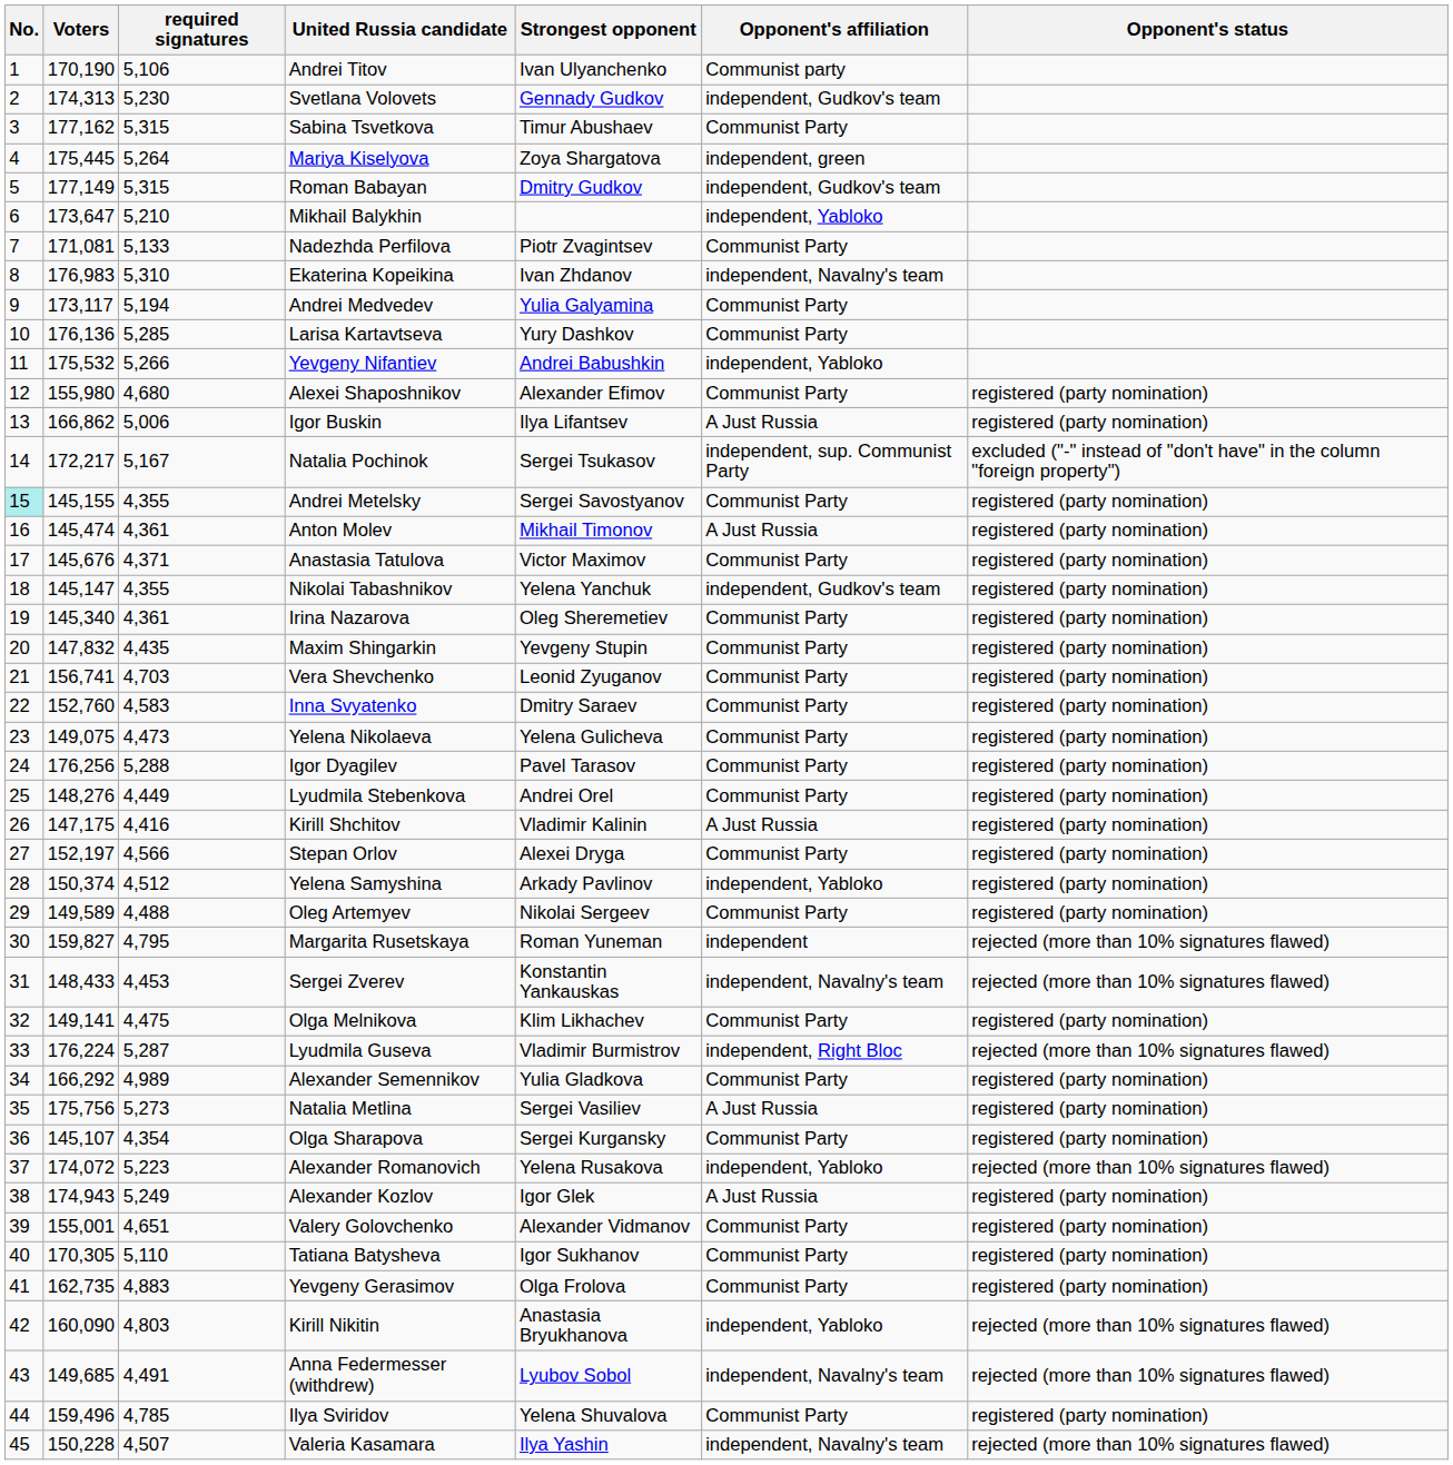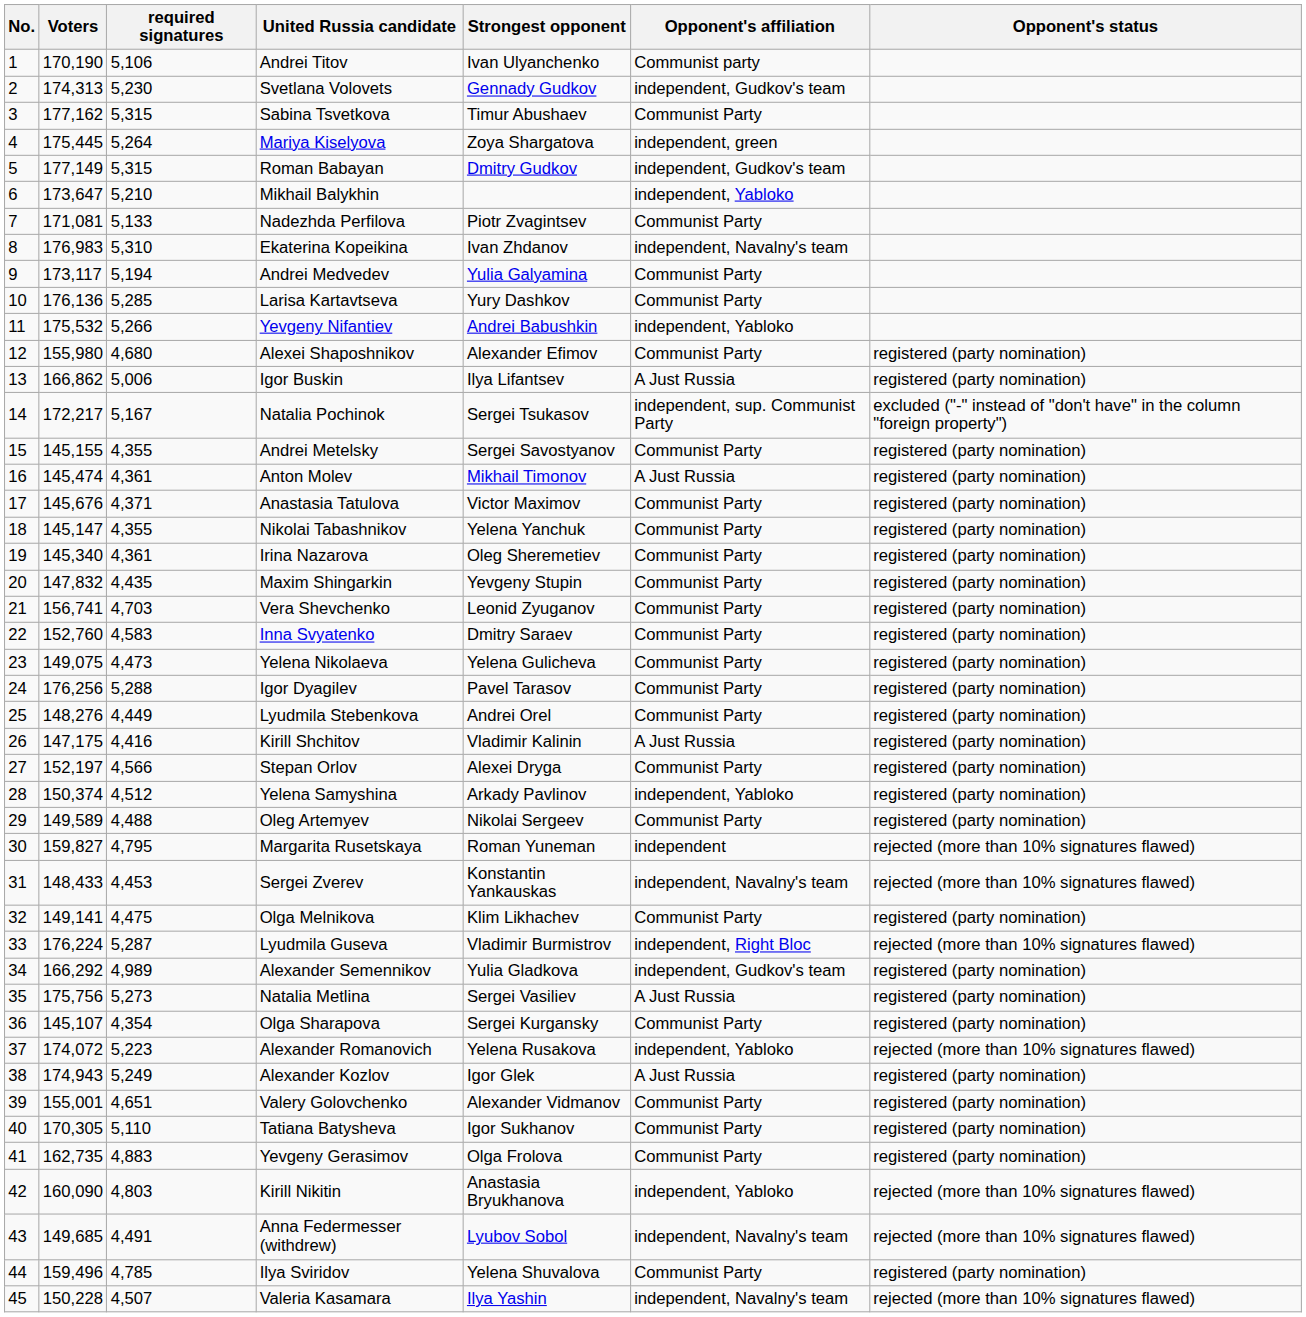 <table class="wikitable sortable">
 <tr>
 <th>No.</th>
 <th>Voters</th>
 <th>required signatures</th>
 <th>United Russia candidate</th>
 <th>Strongest opponent</th>
 <th>Opponent's affiliation</th>
 <th>Opponent's status</th>
 </tr>
 <tr>
 <td>1</td>
 <td>170,190</td>
 <td>5,106</td>
 <td>Andrei Titov</td>
 <td>Ivan Ulyanchenko</td>
 <td>Communist party</td>
 <td></td>
 </tr>
 <tr>
 <td>2</td>
 <td>174,313</td>
 <td>5,230</td>
 <td>Svetlana Volovets</td>
 <td><a href='#'>Gennady Gudkov</a></td>
 <td>independent, Gudkov's team</td>
 <td></td>
 </tr>
 <tr>
 <td>3</td>
 <td>177,162</td>
 <td>5,315</td>
 <td>Sabina Tsvetkova</td>
 <td>Timur Abushaev</td>
 <td>Communist Party</td>
 <td></td>
 </tr>
 <tr>
 <td>4</td>
 <td>175,445</td>
 <td>5,264</td>
 <td><a href='#'>Mariya Kiselyova</a></td>
 <td>Zoya Shargatova</td>
 <td>independent, green</td>
 <td></td>
 </tr>
 <tr>
 <td>5</td>
 <td>177,149</td>
 <td>5,315</td>
 <td>Roman Babayan</td>
 <td><a href='#'>Dmitry Gudkov</a></td>
 <td>independent, Gudkov's team</td>
 <td></td>
 </tr>
 <tr>
 <td>6</td>
 <td>173,647</td>
 <td>5,210</td>
 <td>Mikhail Balykhin</td>
 <td></td>
 <td>independent, <a href='#'>Yabloko</a></td>
 <td></td>
 </tr>
 <tr>
 <td>7</td>
 <td>171,081</td>
 <td>5,133</td>
 <td>Nadezhda Perfilova</td>
 <td>Piotr Zvagintsev</td>
 <td>Communist Party</td>
 <td></td>
 </tr>
 <tr>
 <td>8</td>
 <td>176,983</td>
 <td>5,310</td>
 <td>Ekaterina Kopeikina</td>
 <td>Ivan Zhdanov</td>
 <td>independent, Navalny's team</td>
 <td></td>
 </tr>
 <tr>
 <td>9</td>
 <td>173,117</td>
 <td>5,194</td>
 <td>Andrei Medvedev</td>
 <td><a href='#'>Yulia Galyamina</a></td>
 <td>Communist Party</td>
 <td></td>
 </tr>
 <tr>
 <td>10</td>
 <td>176,136</td>
 <td>5,285</td>
 <td>Larisa Kartavtseva</td>
 <td>Yury Dashkov</td>
 <td>Communist Party</td>
 <td></td>
 </tr>
 <tr>
 <td>11</td>
 <td>175,532</td>
 <td>5,266</td>
 <td><a href='#'>Yevgeny Nifantiev</a></td>
 <td><a href='#'>Andrei Babushkin</a></td>
 <td>independent, Yabloko</td>
 <td></td>
 </tr>
 <tr>
 <td>12</td>
 <td>155,980</td>
 <td>4,680</td>
 <td>Alexei Shaposhnikov</td>
 <td>Alexander Efimov</td>
 <td>Communist Party</td>
 <td>registered (party nomination)</td>
 </tr>
 <tr>
 <td>13</td>
 <td>166,862</td>
 <td>5,006</td>
 <td>Igor Buskin</td>
 <td>Ilya Lifantsev</td>
 <td>A Just Russia</td>
 <td>registered (party nomination)</td>
 </tr>
 <tr>
 <td>14</td>
 <td>172,217</td>
 <td>5,167</td>
 <td>Natalia Pochinok</td>
 <td>Sergei Tsukasov</td>
 <td>independent, sup. Communist Party</td>
 <td>excluded ("-" instead of "don't have" in the column "foreign property")</td>
 </tr>
 <tr>
-<td style="background: paleturquoise;">15</td>
+<td>15</td>
 <td>145,155</td>
 <td>4,355</td>
 <td>Andrei Metelsky</td>
 <td>Sergei Savostyanov</td>
 <td>Communist Party</td>
 <td>registered (party nomination)</td>
 </tr>
 <tr>
 <td>16</td>
 <td>145,474</td>
 <td>4,361</td>
 <td>Anton Molev</td>
 <td><a href='#'>Mikhail Timonov</a></td>
 <td>A Just Russia</td>
 <td>registered (party nomination)</td>
 </tr>
 <tr>
 <td>17</td>
 <td>145,676</td>
 <td>4,371</td>
 <td>Anastasia Tatulova</td>
 <td>Victor Maximov</td>
 <td>Communist Party</td>
 <td>registered (party nomination)</td>
 </tr>
 <tr>
 <td>18</td>
 <td>145,147</td>
 <td>4,355</td>
 <td>Nikolai Tabashnikov</td>
 <td>Yelena Yanchuk</td>
-<td>independent, Gudkov's team</td>
+<td>Communist Party</td>
 <td>registered (party nomination)</td>
 </tr>
 <tr>
 <td>19</td>
 <td>145,340</td>
 <td>4,361</td>
 <td>Irina Nazarova</td>
 <td>Oleg Sheremetiev</td>
 <td>Communist Party</td>
 <td>registered (party nomination)</td>
 </tr>
 <tr>
 <td>20</td>
 <td>147,832</td>
 <td>4,435</td>
 <td>Maxim Shingarkin</td>
 <td>Yevgeny Stupin</td>
 <td>Communist Party</td>
 <td>registered (party nomination)</td>
 </tr>
 <tr>
 <td>21</td>
 <td>156,741</td>
 <td>4,703</td>
 <td>Vera Shevchenko</td>
 <td>Leonid Zyuganov</td>
 <td>Communist Party</td>
 <td>registered (party nomination)</td>
 </tr>
 <tr>
 <td>22</td>
 <td>152,760</td>
 <td>4,583</td>
 <td><a href='#'>Inna Svyatenko</a></td>
 <td>Dmitry Saraev</td>
 <td>Communist Party</td>
 <td>registered (party nomination)</td>
 </tr>
 <tr>
 <td>23</td>
 <td>149,075</td>
 <td>4,473</td>
 <td>Yelena Nikolaeva</td>
 <td>Yelena Gulicheva</td>
 <td>Communist Party</td>
 <td>registered (party nomination)</td>
 </tr>
 <tr>
 <td>24</td>
 <td>176,256</td>
 <td>5,288</td>
 <td>Igor Dyagilev</td>
 <td>Pavel Tarasov</td>
 <td>Communist Party</td>
 <td>registered (party nomination)</td>
 </tr>
 <tr>
 <td>25</td>
 <td>148,276</td>
 <td>4,449</td>
 <td>Lyudmila Stebenkova</td>
 <td>Andrei Orel</td>
 <td>Communist Party</td>
 <td>registered (party nomination)</td>
 </tr>
 <tr>
 <td>26</td>
 <td>147,175</td>
 <td>4,416</td>
 <td>Kirill Shchitov</td>
 <td>Vladimir Kalinin</td>
 <td>A Just Russia</td>
 <td>registered (party nomination)</td>
 </tr>
 <tr>
 <td>27</td>
 <td>152,197</td>
 <td>4,566</td>
 <td>Stepan Orlov</td>
 <td>Alexei Dryga</td>
 <td>Communist Party</td>
 <td>registered (party nomination)</td>
 </tr>
 <tr>
 <td>28</td>
 <td>150,374</td>
 <td>4,512</td>
 <td>Yelena Samyshina</td>
 <td>Arkady Pavlinov</td>
 <td>independent, Yabloko</td>
 <td>registered (party nomination)</td>
 </tr>
 <tr>
 <td>29</td>
 <td>149,589</td>
 <td>4,488</td>
 <td>Oleg Artemyev</td>
 <td>Nikolai Sergeev</td>
 <td>Communist Party</td>
 <td>registered (party nomination)</td>
 </tr>
 <tr>
 <td>30</td>
 <td>159,827</td>
 <td>4,795</td>
 <td>Margarita Rusetskaya</td>
 <td>Roman Yuneman</td>
 <td>independent</td>
 <td>rejected (more than 10% signatures flawed)</td>
 </tr>
 <tr>
 <td>31</td>
 <td>148,433</td>
 <td>4,453</td>
 <td>Sergei Zverev</td>
 <td>Konstantin Yankauskas</td>
 <td>independent, Navalny's team</td>
 <td>rejected (more than 10% signatures flawed)</td>
 </tr>
 <tr>
 <td>32</td>
 <td>149,141</td>
 <td>4,475</td>
 <td>Olga Melnikova</td>
 <td>Klim Likhachev</td>
 <td>Communist Party</td>
 <td>registered (party nomination)</td>
 </tr>
 <tr>
 <td>33</td>
 <td>176,224</td>
 <td>5,287</td>
 <td>Lyudmila Guseva</td>
 <td>Vladimir Burmistrov</td>
 <td>independent, <a href='#'>Right Bloc</a></td>
 <td>rejected (more than 10% signatures flawed)</td>
 </tr>
 <tr>
 <td>34</td>
 <td>166,292</td>
 <td>4,989</td>
 <td>Alexander Semennikov</td>
 <td>Yulia Gladkova</td>
-<td>Communist Party</td>
+<td>independent, Gudkov's team</td>
 <td>registered (party nomination)</td>
 </tr>
 <tr>
 <td>35</td>
 <td>175,756</td>
 <td>5,273</td>
 <td>Natalia Metlina</td>
 <td>Sergei Vasiliev</td>
 <td>A Just Russia</td>
 <td>registered (party nomination)</td>
 </tr>
 <tr>
 <td>36</td>
 <td>145,107</td>
 <td>4,354</td>
 <td>Olga Sharapova</td>
 <td>Sergei Kurgansky</td>
 <td>Communist Party</td>
 <td>registered (party nomination)</td>
 </tr>
 <tr>
 <td>37</td>
 <td>174,072</td>
 <td>5,223</td>
 <td>Alexander Romanovich</td>
 <td>Yelena Rusakova</td>
 <td>independent, Yabloko</td>
 <td>rejected (more than 10% signatures flawed)</td>
 </tr>
 <tr>
 <td>38</td>
 <td>174,943</td>
 <td>5,249</td>
 <td>Alexander Kozlov</td>
 <td>Igor Glek</td>
 <td>A Just Russia</td>
 <td>registered (party nomination)</td>
 </tr>
 <tr>
 <td>39</td>
 <td>155,001</td>
 <td>4,651</td>
 <td>Valery Golovchenko</td>
 <td>Alexander Vidmanov</td>
 <td>Communist Party</td>
 <td>registered (party nomination)</td>
 </tr>
 <tr>
 <td>40</td>
 <td>170,305</td>
 <td>5,110</td>
 <td>Tatiana Batysheva</td>
 <td>Igor Sukhanov</td>
 <td>Communist Party</td>
 <td>registered (party nomination)</td>
 </tr>
 <tr>
 <td>41</td>
 <td>162,735</td>
 <td>4,883</td>
 <td>Yevgeny Gerasimov</td>
 <td>Olga Frolova</td>
 <td>Communist Party</td>
 <td>registered (party nomination)</td>
 </tr>
 <tr>
 <td>42</td>
 <td>160,090</td>
 <td>4,803</td>
 <td>Kirill Nikitin</td>
 <td>Anastasia Bryukhanova</td>
 <td>independent, Yabloko</td>
 <td>rejected (more than 10% signatures flawed)</td>
 </tr>
 <tr>
 <td>43</td>
 <td>149,685</td>
 <td>4,491</td>
 <td>Anna Federmesser (withdrew)</td>
 <td><a href='#'>Lyubov Sobol</a></td>
 <td>independent, Navalny's team</td>
 <td>rejected (more than 10% signatures flawed)</td>
 </tr>
 <tr>
 <td>44</td>
 <td>159,496</td>
 <td>4,785</td>
 <td>Ilya Sviridov</td>
 <td>Yelena Shuvalova</td>
 <td>Communist Party</td>
 <td>registered (party nomination)</td>
 </tr>
 <tr>
 <td>45</td>
 <td>150,228</td>
 <td>4,507</td>
 <td>Valeria Kasamara</td>
 <td><a href='#'>Ilya Yashin</a></td>
 <td>independent, Navalny's team</td>
 <td>rejected (more than 10% signatures flawed)</td>
 </tr>
 </table>
